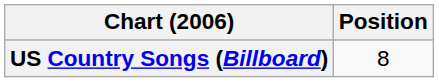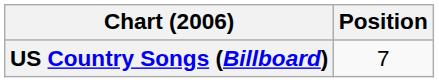 <table class="wikitable plainrowheaders">
 <tr>
 <th scope="col">Chart (2006)</th>
 <th scope="col">Position</th>
 </tr>
 <tr>
 <th scope="row">US <a href='#'>Country Songs</a> (<em><a href='#'>Billboard</a></em>)</th>
-<td align="center">8</td>
+<td align="center">7</td>
 </tr>
 </table>
